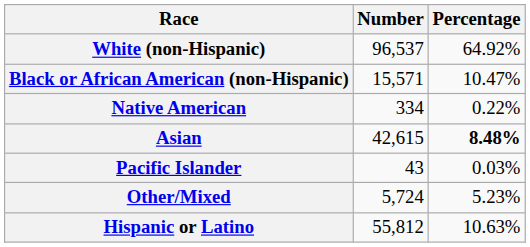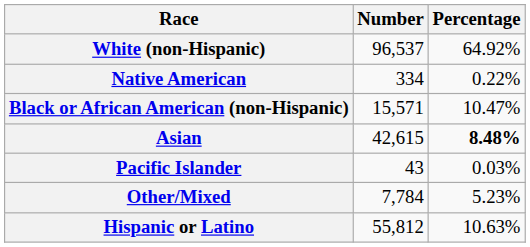 <table class="wikitable" style="text-align:right">
 <tr>
 <th scope="col">Race</th>
 <th scope="col">Number</th>
 <th scope="col">Percentage</th>
 </tr>
 <tr>
 <th scope="row"><a href='#'>White</a> (non-Hispanic)</th>
 <td>96,537</td>
 <td>64.92%</td>
 </tr>
 <tr>
+<th scope="row"><a href='#'>Native American</a></th>
+<td>334</td>
+<td>0.22%</td>
+</tr>
+<tr>
 <th scope="row"><a href='#'>Black or African American</a> (non-Hispanic)</th>
 <td>15,571</td>
 <td>10.47%</td>
-</tr>
-<tr>
-<th scope="row"><a href='#'>Native American</a></th>
-<td>334</td>
-<td>0.22%</td>
 </tr>
 <tr>
 <th scope="row"><a href='#'>Asian</a></th>
 <td>42,615</td>
 <td><strong>8.48%</strong></td>
 </tr>
 <tr>
 <th scope="row"><a href='#'>Pacific Islander</a></th>
 <td>43</td>
 <td>0.03%</td>
 </tr>
 <tr>
 <th scope="row"><a href='#'>Other/Mixed</a></th>
-<td>5,724</td>
+<td>7,784</td>
 <td>5.23%</td>
 </tr>
 <tr>
 <th scope="row"><a href='#'>Hispanic</a> or <a href='#'>Latino</a></th>
 <td>55,812</td>
 <td>10.63%</td>
 </tr>
 </table>
